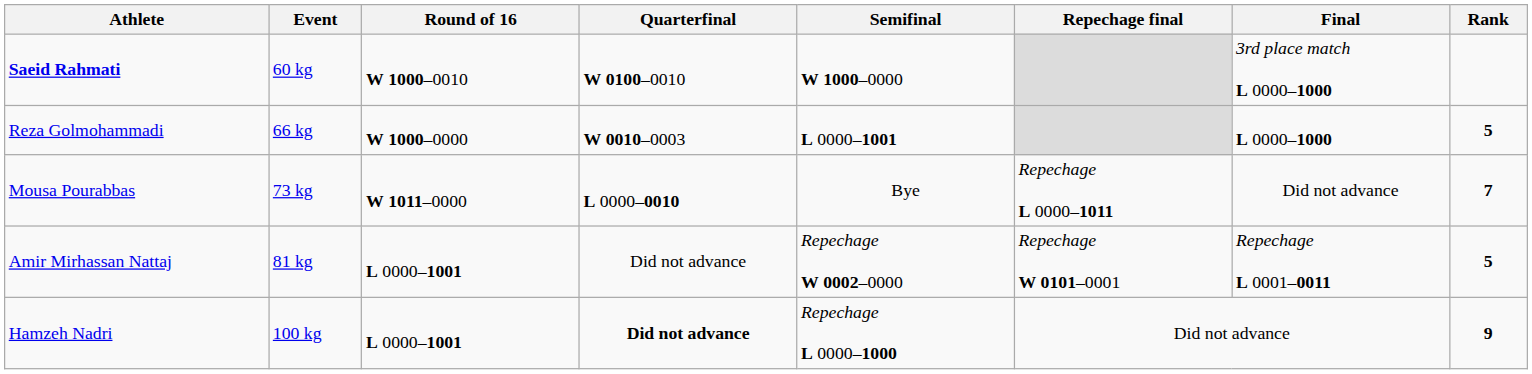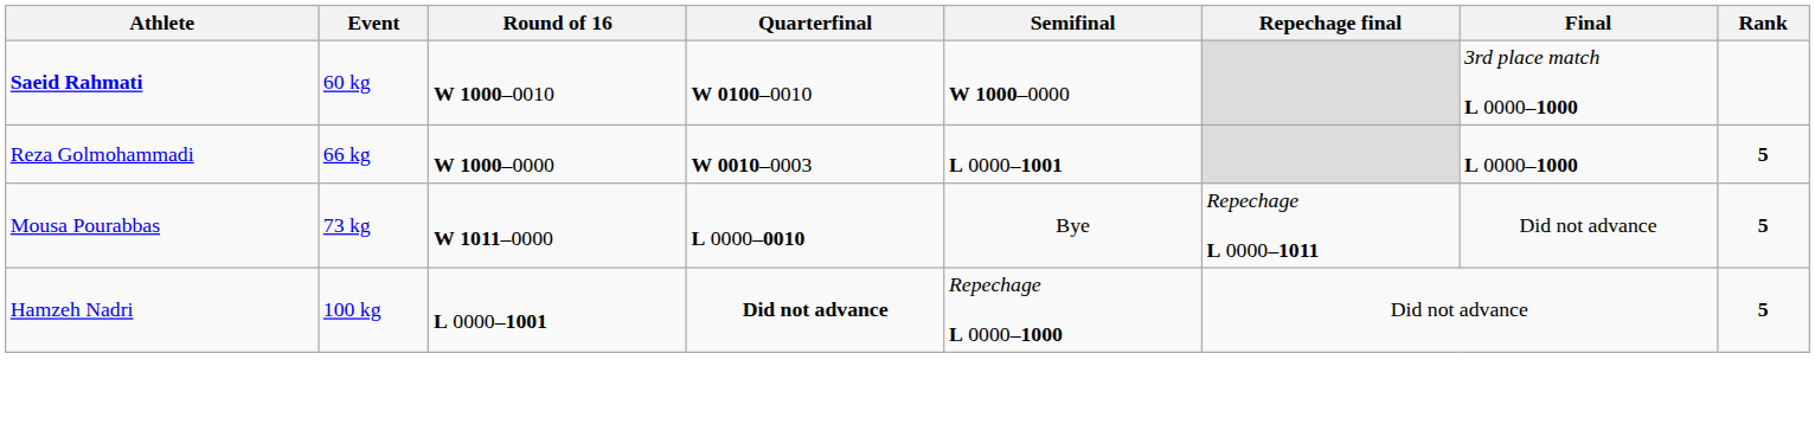 <table class="wikitable" width="98%" style="text-align:left; font-size:90%">
 <tr>
 <th width="17%">Athlete</th>
 <th width="6%">Event</th>
 <th width="14%">Round of 16</th>
 <th width="14%">Quarterfinal</th>
 <th width="14%">Semifinal</th>
 <th width="14%">Repechage final</th>
 <th width="14%">Final</th>
 <th width="5%">Rank</th>
 </tr>
 <tr>
 <td><strong><a href='#'>Saeid Rahmati</a></strong></td>
 <td><a href='#'>60 kg</a></td>
 <td><br><strong>W</strong> <strong>1000</strong>–0010</td>
 <td><br><strong>W</strong> <strong>0100</strong>–0010</td>
 <td><br><strong>W</strong> <strong>1000</strong>–0000</td>
 <td bgcolor=#DCDCDC></td>
 <td><em>3rd place match</em><br><br><strong>L</strong> 0000–<strong>1000</strong></td>
 <td align=center></td>
 </tr>
 <tr>
 <td><a href='#'>Reza Golmohammadi</a></td>
 <td><a href='#'>66 kg</a></td>
 <td><br><strong>W</strong> <strong>1000</strong>–0000</td>
 <td><br><strong>W</strong> <strong>0010</strong>–0003</td>
 <td><br><strong>L</strong> 0000–<strong>1001</strong></td>
 <td bgcolor=#DCDCDC></td>
 <td><br><strong>L</strong> 0000–<strong>1000</strong></td>
 <td align=center><strong>5</strong></td>
 </tr>
 <tr>
 <td><a href='#'>Mousa Pourabbas</a></td>
 <td><a href='#'>73 kg</a></td>
 <td><br><strong>W</strong> <strong>1011</strong>–0000</td>
 <td><br><strong>L</strong> 0000–<strong>0010</strong></td>
 <td align=center>Bye</td>
 <td><em>Repechage</em><br><br><strong>L</strong> 0000–<strong>1011</strong></td>
 <td align=center>Did not advance</td>
-<td align=center><strong>7</strong></td>
-</tr>
-<tr>
-<td><a href='#'>Amir Mirhassan Nattaj</a></td>
-<td><a href='#'>81 kg</a></td>
-<td><br><strong>L</strong> 0000–<strong>1001</strong></td>
-<td align=center>Did not advance</td>
-<td><em>Repechage</em><br><br><strong>W</strong> <strong>0002</strong>–0000</td>
-<td><em>Repechage</em><br><br><strong>W</strong> <strong>0101</strong>–0001</td>
-<td><em>Repechage</em><br><br><strong>L</strong> 0001–<strong>0011</strong></td>
 <td align=center><strong>5</strong></td>
 </tr>
 <tr>
 <td><a href='#'>Hamzeh Nadri</a></td>
 <td><a href='#'>100 kg</a></td>
 <td><br><strong>L</strong> 0000–<strong>1001</strong></td>
 <td align=center><strong>Did not advance</strong></td>
 <td><em>Repechage</em><br><br><strong>L</strong> 0000–<strong>1000</strong></td>
 <td colspan=2 align=center>Did not advance</td>
-<td align=center><strong>9</strong></td>
+<td align=center><strong>5</strong></td>
 </tr>
 </table>
